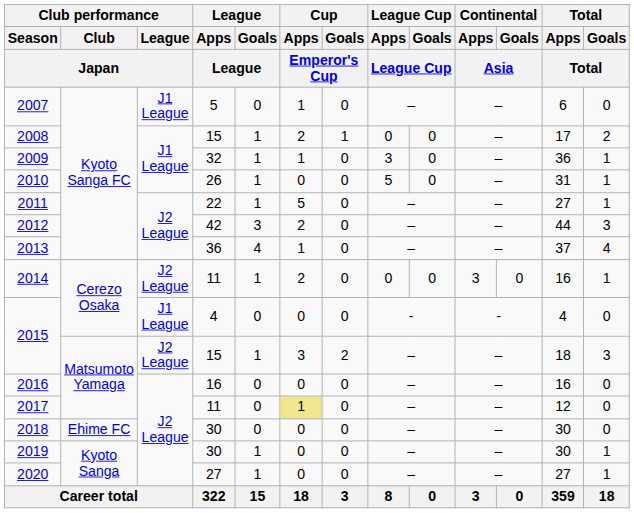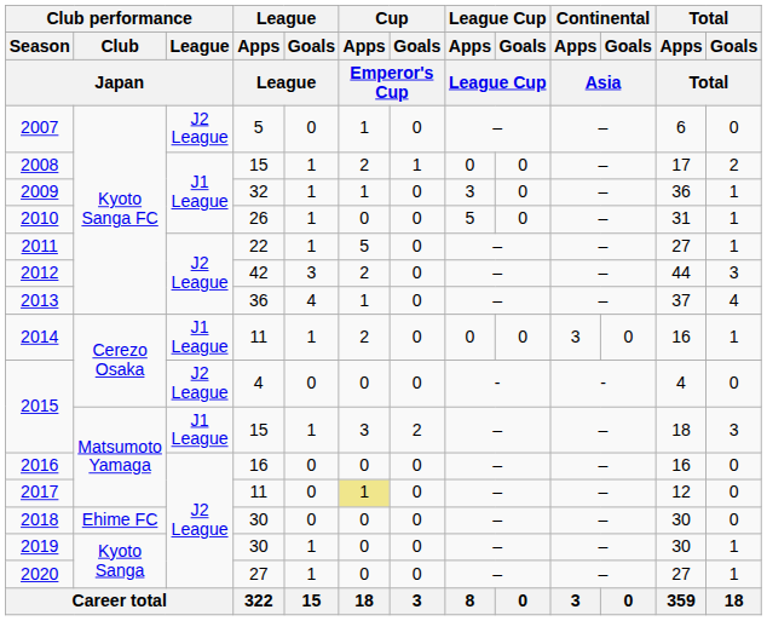 <table class="wikitable" style="text-align:center">
 <tr>
 <th colspan=3>Club performance</th>
 <th colspan=2>League</th>
 <th colspan=2>Cup</th>
 <th colspan=2>League Cup</th>
 <th colspan=2>Continental</th>
 <th colspan=2>Total</th>
 </tr>
 <tr>
 <th>Season</th>
 <th>Club</th>
 <th>League</th>
 <th>Apps</th>
 <th>Goals</th>
 <th>Apps</th>
 <th>Goals</th>
 <th>Apps</th>
 <th>Goals</th>
 <th>Apps</th>
 <th>Goals</th>
 <th>Apps</th>
 <th>Goals</th>
 </tr>
 <tr>
 <th colspan=3>Japan</th>
 <th colspan=2>League</th>
 <th colspan=2><a href='#'>Emperor's Cup</a></th>
 <th colspan=2><a href='#'>League Cup</a></th>
 <th colspan=2><a href='#'>Asia</a></th>
 <th colspan=2>Total</th>
 </tr>
 <tr>
 <td><a href='#'>2007</a></td>
 <td rowspan="7"><a href='#'>Kyoto Sanga FC</a></td>
-<td><a href='#'>J1 League</a></td>
+<td><a href='#'>J2 League</a></td>
 <td>5</td>
 <td>0</td>
 <td>1</td>
 <td>0</td>
 <td colspan="2">–</td>
 <td colspan="2">–</td>
 <td>6</td>
 <td>0</td>
 </tr>
 <tr>
 <td><a href='#'>2008</a></td>
 <td rowspan="3"><a href='#'>J1 League</a></td>
 <td>15</td>
 <td>1</td>
 <td>2</td>
 <td>1</td>
 <td>0</td>
 <td>0</td>
 <td colspan="2">–</td>
 <td>17</td>
 <td>2</td>
 </tr>
 <tr>
 <td><a href='#'>2009</a></td>
 <td>32</td>
 <td>1</td>
 <td>1</td>
 <td>0</td>
 <td>3</td>
 <td>0</td>
 <td colspan="2">–</td>
 <td>36</td>
 <td>1</td>
 </tr>
 <tr>
 <td><a href='#'>2010</a></td>
 <td>26</td>
 <td>1</td>
 <td>0</td>
 <td>0</td>
 <td>5</td>
 <td>0</td>
 <td colspan="2">–</td>
 <td>31</td>
 <td>1</td>
 </tr>
 <tr>
 <td><a href='#'>2011</a></td>
 <td rowspan="3"><a href='#'>J2 League</a></td>
 <td>22</td>
 <td>1</td>
 <td>5</td>
 <td>0</td>
 <td colspan="2">–</td>
 <td colspan="2">–</td>
 <td>27</td>
 <td>1</td>
 </tr>
 <tr>
 <td><a href='#'>2012</a></td>
 <td>42</td>
 <td>3</td>
 <td>2</td>
 <td>0</td>
 <td colspan="2">–</td>
 <td colspan="2">–</td>
 <td>44</td>
 <td>3</td>
 </tr>
 <tr>
 <td><a href='#'>2013</a></td>
 <td>36</td>
 <td>4</td>
 <td>1</td>
 <td>0</td>
 <td colspan="2">–</td>
 <td colspan="2">–</td>
 <td>37</td>
 <td>4</td>
 </tr>
 <tr>
 <td><a href='#'>2014</a></td>
 <td rowspan="2"><a href='#'>Cerezo Osaka</a></td>
-<td><a href='#'>J2 League</a></td>
+<td><a href='#'>J1 League</a></td>
 <td>11</td>
 <td>1</td>
 <td>2</td>
 <td>0</td>
 <td>0</td>
 <td>0</td>
 <td>3</td>
 <td>0</td>
 <td>16</td>
 <td>1</td>
 </tr>
 <tr>
 <td rowspan="2"><a href='#'>2015</a></td>
-<td><a href='#'>J1 League</a></td>
+<td><a href='#'>J2 League</a></td>
 <td>4</td>
 <td>0</td>
 <td>0</td>
 <td>0</td>
 <td colspan="2">-</td>
 <td colspan="2">-</td>
 <td>4</td>
 <td>0</td>
 </tr>
 <tr>
 <td rowspan="3"><a href='#'>Matsumoto Yamaga</a></td>
-<td><a href='#'>J2 League</a></td>
+<td><a href='#'>J1 League</a></td>
 <td>15</td>
 <td>1</td>
 <td>3</td>
 <td>2</td>
 <td colspan="2">–</td>
 <td colspan="2">–</td>
 <td>18</td>
 <td>3</td>
 </tr>
 <tr>
 <td><a href='#'>2016</a></td>
 <td rowspan="5"><a href='#'>J2 League</a></td>
 <td>16</td>
 <td>0</td>
 <td>0</td>
 <td>0</td>
 <td colspan="2">–</td>
 <td colspan="2">–</td>
 <td>16</td>
 <td>0</td>
 </tr>
 <tr>
 <td><a href='#'>2017</a></td>
 <td>11</td>
 <td>0</td>
 <td style="background: khaki;">1</td>
 <td>0</td>
 <td colspan="2">–</td>
 <td colspan="2">–</td>
 <td>12</td>
 <td>0</td>
 </tr>
 <tr>
 <td><a href='#'>2018</a></td>
 <td><a href='#'>Ehime FC</a></td>
 <td>30</td>
 <td>0</td>
 <td>0</td>
 <td>0</td>
 <td colspan="2">–</td>
 <td colspan="2">–</td>
 <td>30</td>
 <td>0</td>
 </tr>
 <tr>
 <td><a href='#'>2019</a></td>
 <td rowspan="2"><a href='#'>Kyoto Sanga</a></td>
 <td>30</td>
 <td>1</td>
 <td>0</td>
 <td>0</td>
 <td colspan="2">–</td>
 <td colspan="2">–</td>
 <td>30</td>
 <td>1</td>
 </tr>
 <tr>
 <td><a href='#'>2020</a></td>
 <td>27</td>
 <td>1</td>
 <td>0</td>
 <td>0</td>
 <td colspan="2">–</td>
 <td colspan="2">–</td>
 <td>27</td>
 <td>1</td>
 </tr>
 <tr>
 <th colspan=3>Career total</th>
 <th>322</th>
 <th>15</th>
 <th>18</th>
 <th>3</th>
 <th>8</th>
 <th>0</th>
 <th>3</th>
 <th>0</th>
 <th>359</th>
 <th>18</th>
 </tr>
 </table>
